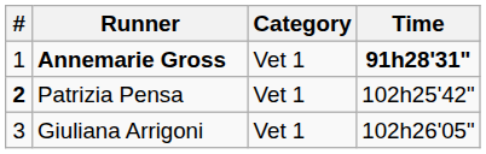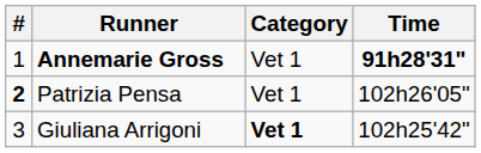 <table class="wikitable" style="font-size:95%;width:320px;">
 <tr>
 <th width=6%>#</th>
 <th width=54%>Runner</th>
 <th width=20%>Category</th>
 <th width=20%>Time</th>
 </tr>
 <tr>
 <td align=center>1</td>
 <td> <strong>Annemarie Gross</strong></td>
 <td>Vet 1</td>
 <td align=center><strong>91h28'31"</strong></td>
 </tr>
 <tr>
 <td align=center><strong>2</strong></td>
 <td> Patrizia Pensa</td>
 <td>Vet 1</td>
-<td align=center>102h25'42"</td>
+<td align=center>102h26'05"</td>
 </tr>
 <tr>
 <td align=center>3</td>
 <td> Giuliana Arrigoni</td>
-<td>Vet 1</td>
-<td align=center>102h26'05"</td>
+<td><strong>Vet 1</strong></td>
+<td align=center>102h25'42"</td>
 </tr>
 </table>
